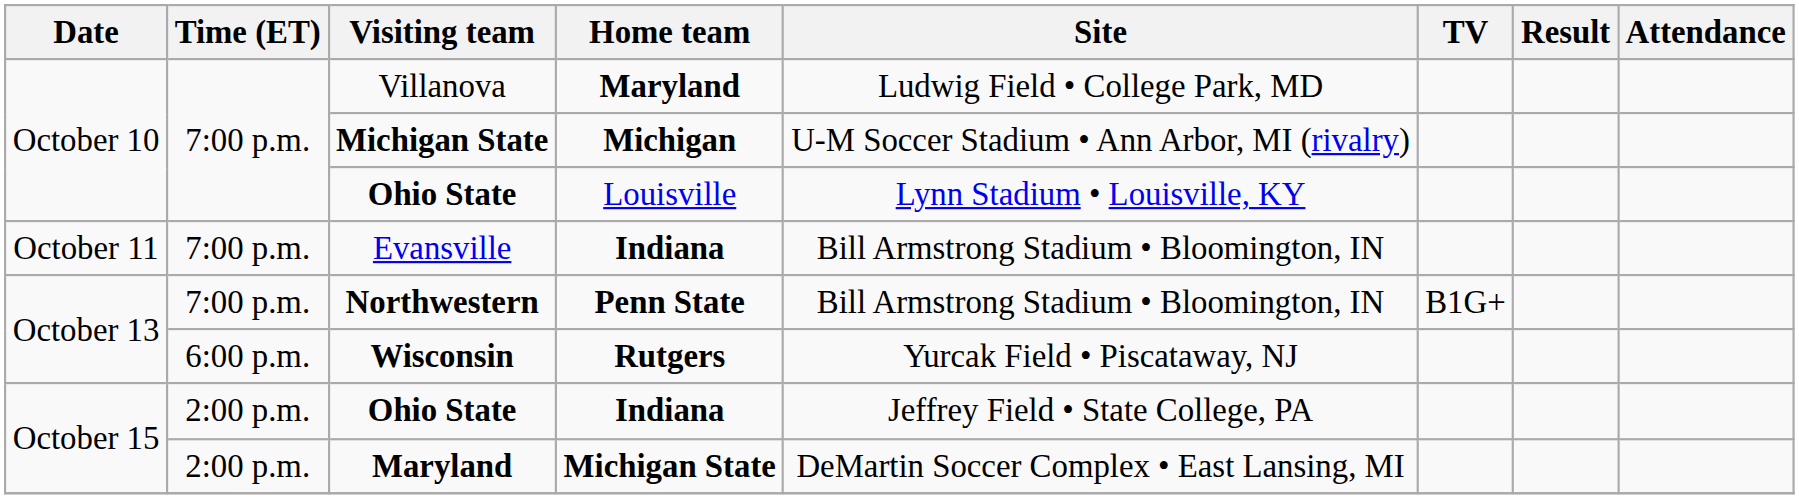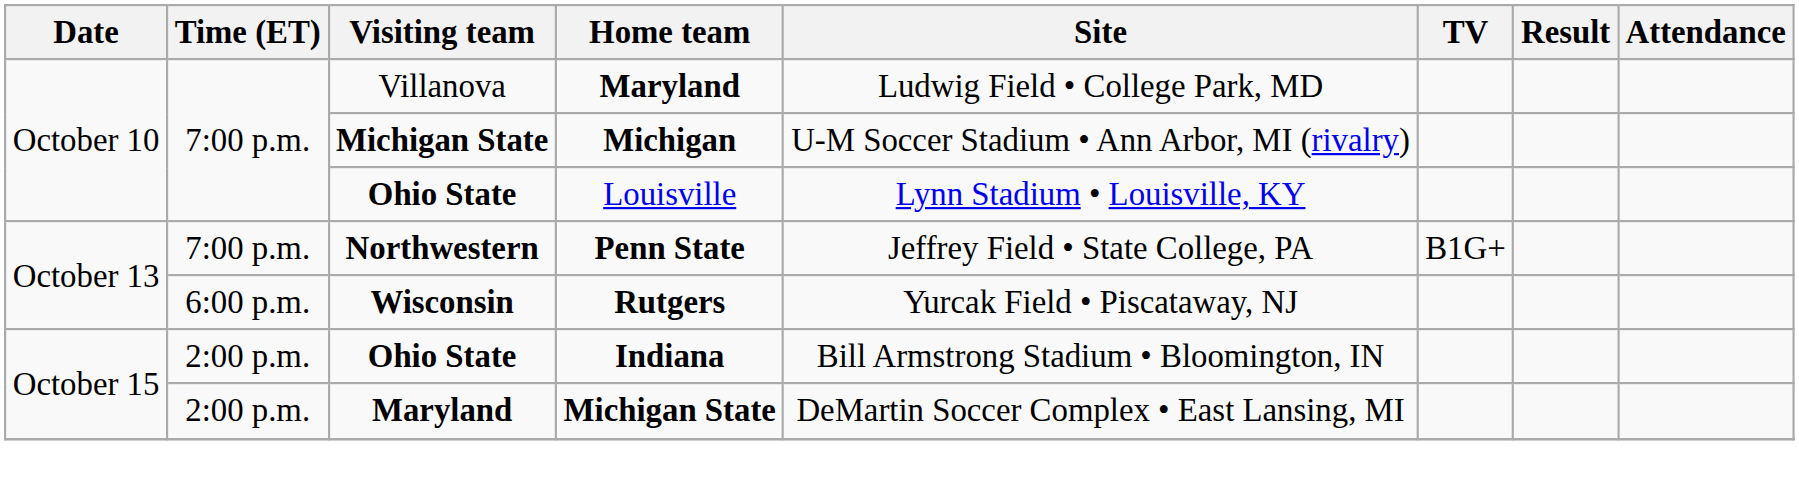 <table class="wikitable" style="font-size:95%; text-align: center;">
 <tr>
 <th>Date</th>
 <th>Time (ET)</th>
 <th>Visiting team</th>
 <th>Home team</th>
 <th>Site</th>
 <th>TV</th>
 <th>Result</th>
 <th>Attendance</th>
 </tr>
 <tr>
 <td rowspan="3">October 10</td>
 <td rowspan="3">7:00 p.m.</td>
 <td>Villanova</td>
 <td><strong>Maryland</strong></td>
 <td>Ludwig Field • College Park, MD</td>
 <td></td>
 <td></td>
 <td></td>
 </tr>
 <tr>
 <td><strong>Michigan State</strong></td>
 <td><strong>Michigan</strong></td>
 <td>U-M Soccer Stadium • Ann Arbor, MI (<a href='#'>rivalry</a>)</td>
 <td></td>
 <td></td>
 <td></td>
 </tr>
 <tr>
 <td><strong>Ohio State</strong></td>
 <td><a href='#'>Louisville</a></td>
 <td><a href='#'>Lynn Stadium</a> • <a href='#'>Louisville, KY</a></td>
 <td></td>
 <td></td>
 <td></td>
 </tr>
 <tr>
-<td>October 11</td>
-<td>7:00 p.m.</td>
-<td><a href='#'>Evansville</a></td>
-<td><strong>Indiana</strong></td>
-<td>Bill Armstrong Stadium • Bloomington, IN</td>
-<td></td>
-<td></td>
-<td></td>
-</tr>
-<tr>
 <td rowspan="2">October 13</td>
 <td>7:00 p.m.</td>
 <td><strong>Northwestern</strong></td>
 <td><strong>Penn State</strong></td>
-<td>Bill Armstrong Stadium • Bloomington, IN</td>
+<td>Jeffrey Field • State College, PA</td>
 <td>B1G+</td>
 <td></td>
 <td></td>
 </tr>
 <tr>
 <td>6:00 p.m.</td>
 <td><strong>Wisconsin</strong></td>
 <td><strong>Rutgers</strong></td>
 <td>Yurcak Field • Piscataway, NJ</td>
 <td></td>
 <td></td>
 <td></td>
 </tr>
 <tr>
 <td rowspan="2">October 15</td>
 <td>2:00 p.m.</td>
 <td><strong>Ohio State</strong></td>
 <td><strong>Indiana</strong></td>
-<td>Jeffrey Field • State College, PA</td>
+<td>Bill Armstrong Stadium • Bloomington, IN</td>
 <td></td>
 <td></td>
 <td></td>
 </tr>
 <tr>
 <td>2:00 p.m.</td>
 <td><strong>Maryland</strong></td>
 <td><strong>Michigan State</strong></td>
 <td>DeMartin Soccer Complex • East Lansing, MI</td>
 <td></td>
 <td></td>
 <td></td>
 </tr>
 <tr>
 </tr>
 </table>
